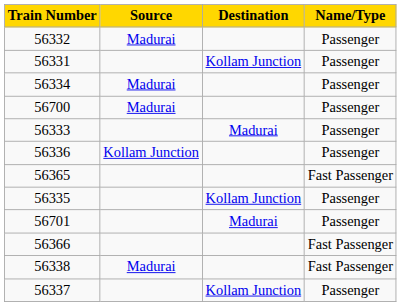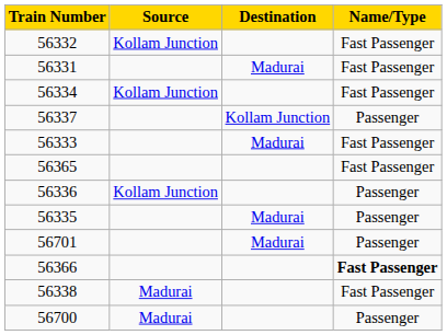 <table class="wikitable plainrowheaders unsortable" style="text-align:center">
 <tr>
 <th scope="col" rowspan="1" style="background:Gold;">Train Number</th>
 <th scope="col" rowspan="1" style="background:Gold;">Source</th>
 <th scope="col" rowspan="1" style="background:Gold;">Destination</th>
 <th scope="col" rowspan="1" style="background:Gold;">Name/Type</th>
 </tr>
 <tr>
 <td valign="center">56332</td>
-<td valign="center"><a href='#'>Madurai</a></td>
+<td valign="center"><a href='#'>Kollam Junction</a></td>
 <td valign="center"></td>
-<td valign="center">Passenger</td>
+<td valign="center">Fast Passenger</td>
 </tr>
 <tr>
 <td valign="center">56331</td>
 <td valign="center"></td>
-<td valign="center"><a href='#'>Kollam Junction</a></td>
-<td valign="center">Passenger</td>
+<td valign="center"><a href='#'>Madurai</a></td>
+<td valign="center">Fast Passenger</td>
 </tr>
 <tr>
 <td valign="center">56334</td>
-<td valign="center"><a href='#'>Madurai</a></td>
+<td valign="center"><a href='#'>Kollam Junction</a></td>
 <td valign="center"></td>
-<td valign="center">Passenger</td>
+<td valign="center">Fast Passenger</td>
 </tr>
 <tr>
-<td valign="center">56700</td>
-<td valign="center"><a href='#'>Madurai</a></td>
+<td valign="center">56337</td>
 <td valign="center"></td>
+<td valign="center"><a href='#'>Kollam Junction</a></td>
 <td valign="center">Passenger</td>
 </tr>
 <tr>
 <td valign="center">56333</td>
 <td valign="center"></td>
 <td valign="center"><a href='#'>Madurai</a></td>
-<td valign="center">Passenger</td>
+<td valign="center">Fast Passenger</td>
+</tr>
+<tr>
+<td valign="center">56365</td>
+<td valign="center"></td>
+<td valign="center"></td>
+<td valign="center">Fast Passenger</td>
 </tr>
 <tr>
 <td valign="center">56336</td>
 <td valign="center"><a href='#'>Kollam Junction</a></td>
 <td valign="center"></td>
 <td valign="center">Passenger</td>
 </tr>
 <tr>
-<td valign="center">56365</td>
-<td valign="center"></td>
-<td valign="center"></td>
-<td valign="center">Fast Passenger</td>
-</tr>
-<tr>
 <td valign="center">56335</td>
 <td valign="center"></td>
-<td valign="center"><a href='#'>Kollam Junction</a></td>
+<td valign="center"><a href='#'>Madurai</a></td>
 <td valign="center">Passenger</td>
 </tr>
 <tr>
 <td valign="center">56701</td>
 <td valign="center"></td>
 <td valign="center"><a href='#'>Madurai</a></td>
 <td valign="center">Passenger</td>
 </tr>
 <tr>
 <td valign="center">56366</td>
 <td valign="center"></td>
 <td valign="center"></td>
-<td valign="center">Fast Passenger</td>
+<td valign="center"><strong>Fast Passenger</strong></td>
 </tr>
 <tr>
 <td valign="center">56338</td>
 <td valign="center"><a href='#'>Madurai</a></td>
 <td valign="center"></td>
 <td valign="center">Fast Passenger</td>
 </tr>
 <tr>
-<td valign="center">56337</td>
+<td valign="center">56700</td>
+<td valign="center"><a href='#'>Madurai</a></td>
 <td valign="center"></td>
-<td valign="center"><a href='#'>Kollam Junction</a></td>
 <td valign="center">Passenger</td>
 </tr>
 </table>
